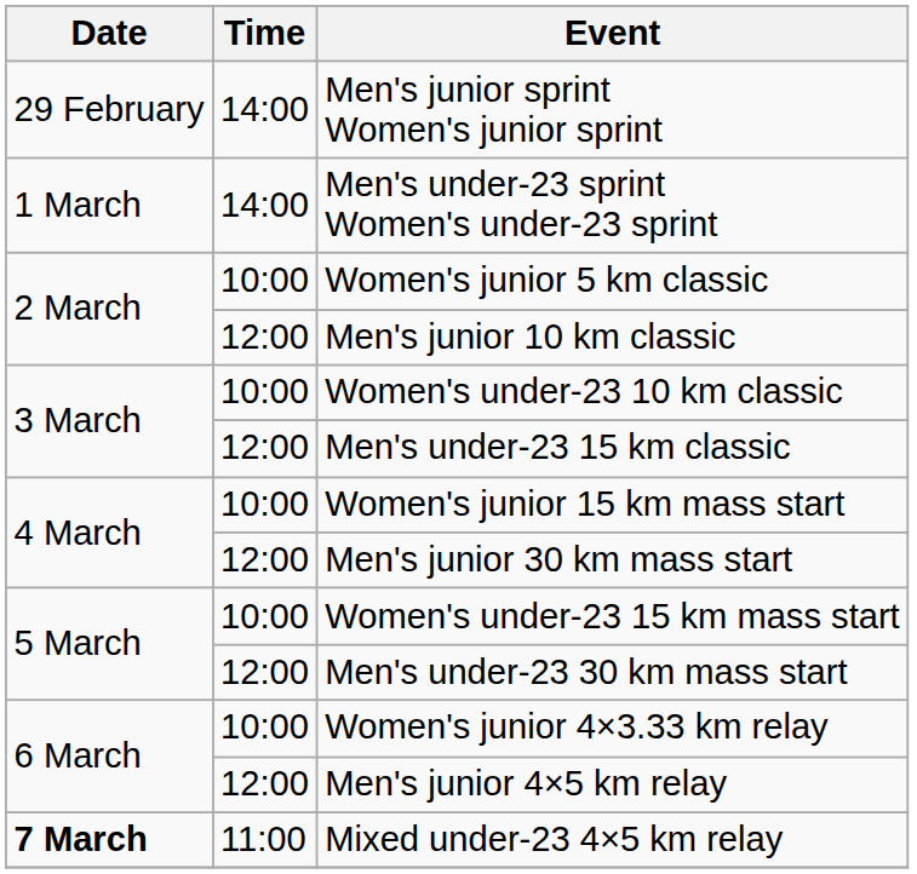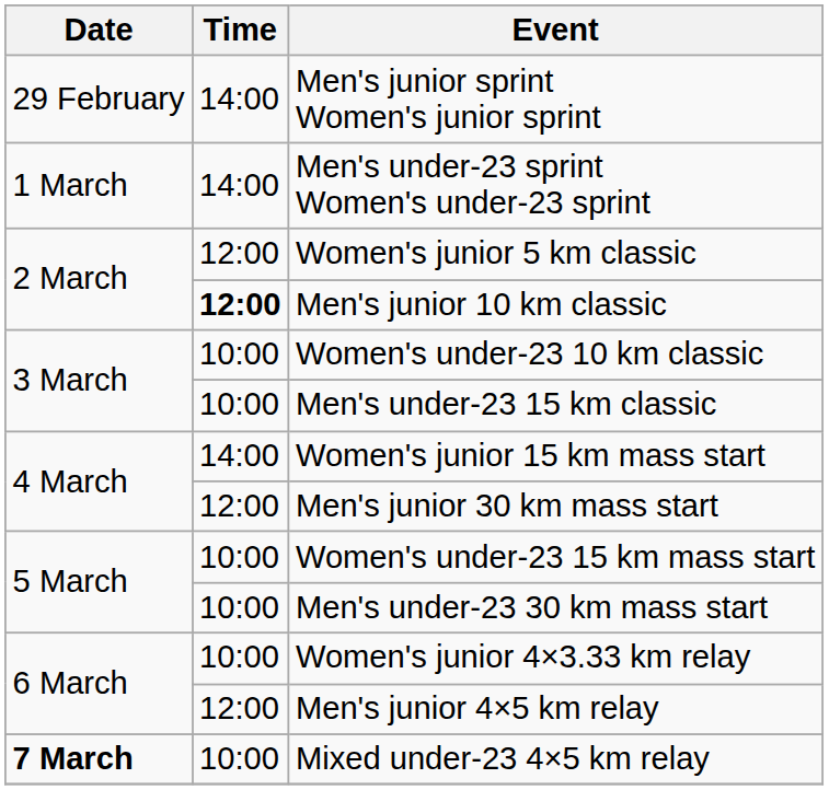 <table class="wikitable">
 <tr>
 <th>Date</th>
 <th>Time</th>
 <th>Event</th>
 </tr>
 <tr>
 <td>29 February</td>
 <td>14:00</td>
 <td>Men's junior sprint<br>Women's junior sprint</td>
 </tr>
 <tr>
 <td>1 March</td>
 <td>14:00</td>
 <td>Men's under-23 sprint<br>Women's under-23 sprint</td>
 </tr>
 <tr>
 <td rowspan=2>2 March</td>
-<td>10:00</td>
+<td>12:00</td>
 <td>Women's junior 5 km classic</td>
 </tr>
 <tr>
-<td>12:00</td>
+<td><strong>12:00</strong></td>
 <td>Men's junior 10 km classic</td>
 </tr>
 <tr>
 <td rowspan=2>3 March</td>
 <td>10:00</td>
 <td>Women's under-23 10 km classic</td>
 </tr>
 <tr>
-<td>12:00</td>
+<td>10:00</td>
 <td>Men's under-23 15 km classic</td>
 </tr>
 <tr>
 <td rowspan=2>4 March</td>
-<td>10:00</td>
+<td>14:00</td>
 <td>Women's junior 15 km mass start</td>
 </tr>
 <tr>
 <td>12:00</td>
 <td>Men's junior 30 km mass start</td>
 </tr>
 <tr>
 <td rowspan=2>5 March</td>
 <td>10:00</td>
 <td>Women's under-23 15 km mass start</td>
 </tr>
 <tr>
-<td>12:00</td>
+<td>10:00</td>
 <td>Men's under-23 30 km mass start</td>
 </tr>
 <tr>
 <td rowspan=2>6 March</td>
 <td>10:00</td>
 <td>Women's junior 4×3.33 km relay</td>
 </tr>
 <tr>
 <td>12:00</td>
 <td>Men's junior 4×5 km relay</td>
 </tr>
 <tr>
 <td><strong>7 March</strong></td>
-<td>11:00</td>
+<td>10:00</td>
 <td>Mixed under-23 4×5 km relay</td>
 </tr>
 <tr>
 </tr>
 </table>
